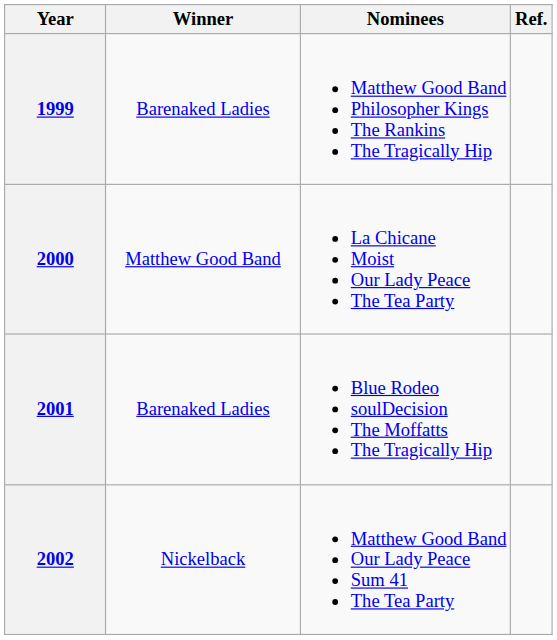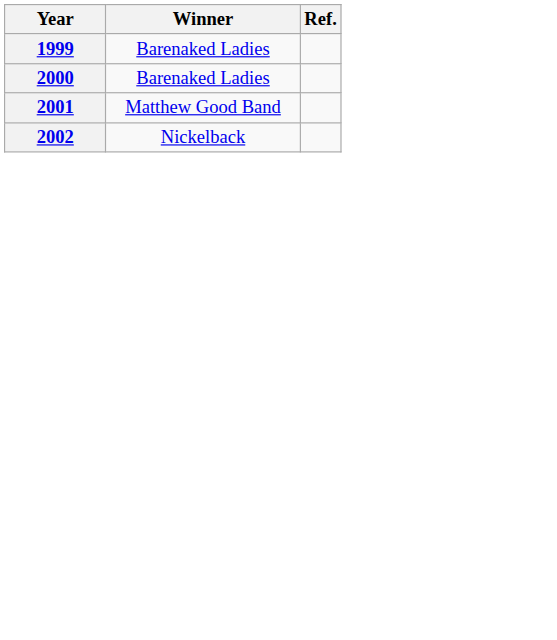 <table class="wikitable sortable">
 <tr>
 <th scope="col" style="width:5em;">Year</th>
 <th scope="col" style="width:10em;">Winner</th>
-<th scope="col">Nominees</th>
 <th scope="col" class="unsortable">Ref.</th>
 </tr>
 <tr>
 <th scope="row"><a href='#'>1999</a></th>
 <td align="center"><a href='#'>Barenaked Ladies</a></td>
-<td><br><ul><li><a href='#'>Matthew Good Band</a></li><li><a href='#'>Philosopher Kings</a></li><li><a href='#'>The Rankins</a></li><li><a href='#'>The Tragically Hip</a></li></ul></td>
 <td align="center"></td>
 </tr>
 <tr>
 <th scope="row"><a href='#'>2000</a></th>
-<td align="center"><a href='#'>Matthew Good Band</a></td>
-<td><br><ul><li><a href='#'>La Chicane</a></li><li><a href='#'>Moist</a></li><li><a href='#'>Our Lady Peace</a></li><li><a href='#'>The Tea Party</a></li></ul></td>
+<td align="center"><a href='#'>Barenaked Ladies</a></td>
 <td align="center"></td>
 </tr>
 <tr>
 <th scope="row"><a href='#'>2001</a></th>
-<td align="center"><a href='#'>Barenaked Ladies</a></td>
-<td><br><ul><li><a href='#'>Blue Rodeo</a></li><li><a href='#'>soulDecision</a></li><li><a href='#'>The Moffatts</a></li><li><a href='#'>The Tragically Hip</a></li></ul></td>
+<td align="center"><a href='#'>Matthew Good Band</a></td>
 <td align="center"></td>
 </tr>
 <tr>
 <th scope="row"><a href='#'>2002</a></th>
 <td align="center"><a href='#'>Nickelback</a></td>
-<td><br><ul><li><a href='#'>Matthew Good Band</a></li><li><a href='#'>Our Lady Peace</a></li><li><a href='#'>Sum 41</a></li><li><a href='#'>The Tea Party</a></li></ul></td>
 <td align="center"></td>
 </tr>
 </table>
